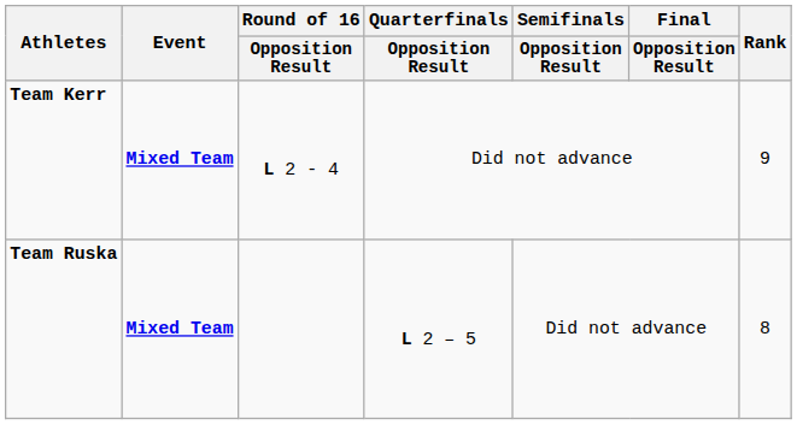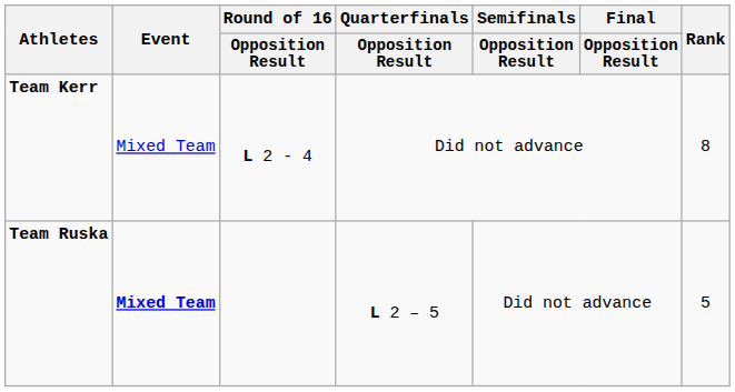 <table class="wikitable" style="font-size:90%">
 <tr>
 <th rowspan="2">Athletes</th>
 <th rowspan="2">Event</th>
 <th>Round of 16</th>
 <th>Quarterfinals</th>
 <th>Semifinals</th>
 <th>Final</th>
 <th rowspan=2>Rank</th>
 </tr>
 <tr style="font-size:95%">
 <th>Opposition<br>Result</th>
 <th>Opposition<br>Result</th>
 <th>Opposition<br>Result</th>
 <th>Opposition<br>Result</th>
 </tr>
 <tr align=center>
 <td align=left><strong>Team Kerr</strong><br><br><br><br><br><br><br></td>
-<td align=left><strong><a href='#'>Mixed Team</a></strong></td>
+<td align=left><a href='#'>Mixed Team</a></td>
 <td><br> <strong>L</strong> 2 - 4</td>
 <td colspan=3>Did not advance</td>
-<td>9</td>
+<td>8</td>
 </tr>
 <tr align=center>
 <td align=left><strong>Team Ruska</strong><br><br><br><br><br><br><br><br></td>
 <td align=left><strong><a href='#'>Mixed Team</a></strong></td>
 <td></td>
 <td><br><strong>L</strong> 2 – 5</td>
 <td colspan=2>Did not advance</td>
-<td>8</td>
+<td>5</td>
 </tr>
 </table>
